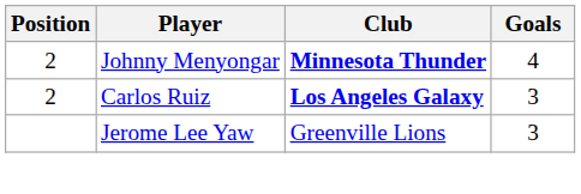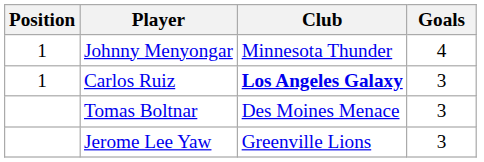 <table class="wikitable">
 <tr>
 <th width="50px">Position</th>
 <th>Player</th>
 <th>Club</th>
 <th width="50px">Goals</th>
 </tr>
 <tr align="center" valign="top" bgcolor="#FFFFFF">
-<td>2</td>
+<td>1</td>
 <td align="left"><a href='#'>Johnny Menyongar</a></td>
-<td align="left"><strong><a href='#'>Minnesota Thunder</a></strong></td>
+<td align="left"><a href='#'>Minnesota Thunder</a></td>
 <td>4</td>
 </tr>
 <tr align="center" valign="top" bgcolor="#FFFFFF">
-<td>2</td>
+<td>1</td>
 <td align="left"><a href='#'>Carlos Ruiz</a></td>
 <td align="left"><strong><a href='#'>Los Angeles Galaxy</a></strong></td>
+<td>3</td>
+</tr>
+<tr align="center" valign="top" bgcolor="#FFFFFF">
+<td></td>
+<td align="left"><a href='#'>Tomas Boltnar</a></td>
+<td align="left"><a href='#'>Des Moines Menace</a></td>
 <td>3</td>
 </tr>
 <tr align="center" valign="top" bgcolor="#FFFFFF">
 <td></td>
 <td align="left"><a href='#'>Jerome Lee Yaw</a></td>
 <td align="left"><a href='#'>Greenville Lions</a></td>
 <td>3</td>
 </tr>
 </table>
